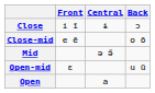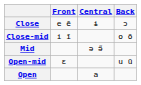 <table class="wikitable" style="text-align:center">
 <tr>
 <th></th>
 <th><a href='#'>Front</a></th>
 <th><a href='#'>Central</a></th>
 <th><a href='#'>Back</a></th>
 </tr>
 <tr>
 <th><a href='#'>Close</a></th>
-<td>i ĩ</td>
+<td>e ẽ</td>
 <td>ɨ</td>
 <td>ɔ</td>
 </tr>
 <tr>
 <th><a href='#'>Close-mid</a></th>
-<td>e ẽ</td>
+<td>i ĩ</td>
 <td></td>
 <td>o õ</td>
 </tr>
 <tr>
 <th><a href='#'>Mid</a></th>
 <td></td>
 <td>ə ə̃</td>
 <td></td>
 </tr>
 <tr>
 <th><a href='#'>Open-mid</a></th>
 <td>ɛ</td>
 <td></td>
 <td>u ũ</td>
 </tr>
 <tr>
 <th><a href='#'>Open</a></th>
 <td></td>
 <td>a</td>
 <td></td>
 </tr>
 </table>
